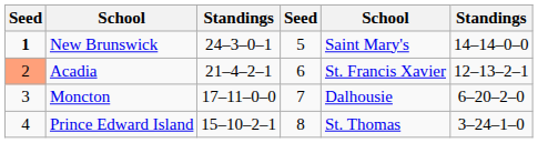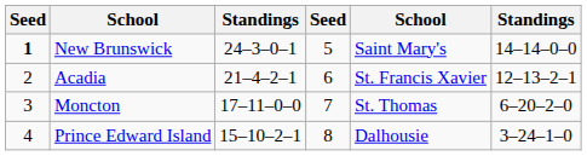 <table class="wikitable">
 <tr>
 <th>Seed</th>
 <th>School</th>
 <th>Standings</th>
 <th>Seed</th>
 <th>School</th>
 <th>Standings</th>
 </tr>
 <tr>
 <td align=center><strong>1</strong></td>
 <td><a href='#'>New Brunswick</a></td>
 <td align=center>24–3–0–1</td>
 <td align=center>5</td>
 <td><a href='#'>Saint Mary's</a></td>
 <td align=center>14–14–0–0</td>
 </tr>
 <tr>
-<td align=center style="background: lightsalmon;">2</td>
+<td align=center>2</td>
 <td><a href='#'>Acadia</a></td>
 <td align=center>21–4–2–1</td>
 <td align=center>6</td>
 <td><a href='#'>St. Francis Xavier</a></td>
 <td align=center>12–13–2–1</td>
 </tr>
 <tr>
 <td align=center>3</td>
 <td><a href='#'>Moncton</a></td>
 <td align=center>17–11–0–0</td>
 <td align=center>7</td>
-<td><a href='#'>Dalhousie</a></td>
+<td><a href='#'>St. Thomas</a></td>
 <td align=center>6–20–2–0</td>
 </tr>
 <tr>
 <td align=center>4</td>
 <td><a href='#'>Prince Edward Island</a></td>
 <td align=center>15–10–2–1</td>
 <td align=center>8</td>
-<td><a href='#'>St. Thomas</a></td>
+<td><a href='#'>Dalhousie</a></td>
 <td align=center>3–24–1–0</td>
 </tr>
 </table>
